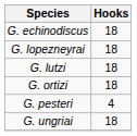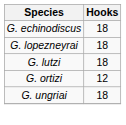 <table class="wikitable floatright" style="text-align: center; font-size: 85%;">
 <tr>
 <th colspan="1">Species</th>
 <th>Hooks</th>
 </tr>
 <tr>
 <td><em>G. echinodiscus</em></td>
 <td>18</td>
 </tr>
 <tr>
 <td><em>G. lopezneyrai</em></td>
 <td>18</td>
 </tr>
 <tr>
 <td><em>G. lutzi</em></td>
 <td>18</td>
 </tr>
 <tr>
 <td><em>G. ortizi</em></td>
-<td>18</td>
-</tr>
-<tr>
-<td><em>G. pesteri</em></td>
-<td>4</td>
+<td>12</td>
 </tr>
 <tr>
 <td><em>G. ungriai</em></td>
 <td>18</td>
 </tr>
 <tr>
 </tr>
 </table>
